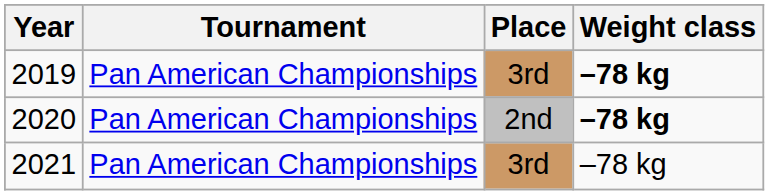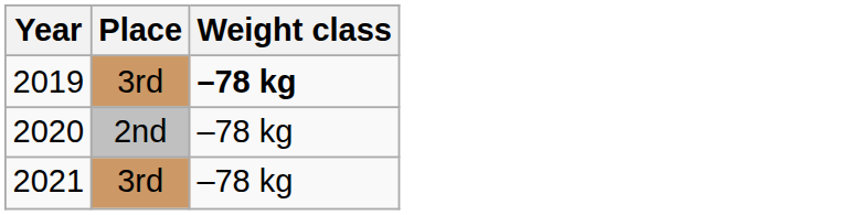 <table class=wikitable>
 <tr>
 <th>Year</th>
-<th>Tournament</th>
 <th>Place</th>
 <th>Weight class</th>
 </tr>
 <tr>
 <td>2019</td>
-<td><a href='#'>Pan American Championships</a></td>
 <td bgcolor="cc9966" align="center">3rd</td>
 <td><strong>–78 kg</strong></td>
 </tr>
 <tr>
 <td>2020</td>
-<td><a href='#'>Pan American Championships</a></td>
 <td bgcolor="silver" align="center">2nd</td>
-<td><strong>–78 kg</strong></td>
+<td>–78 kg</td>
 </tr>
 <tr>
 <td>2021</td>
-<td><a href='#'>Pan American Championships</a></td>
 <td bgcolor="cc9966" align="center">3rd</td>
 <td>–78 kg</td>
 </tr>
 </table>
